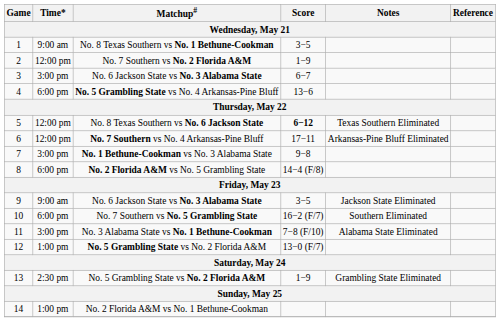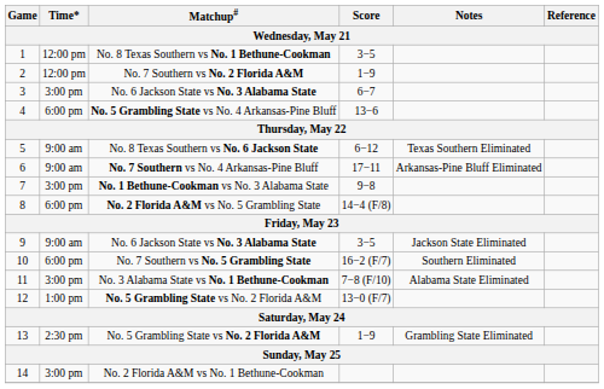 <table class="wikitable" style="font-size: 95%">
 <tr align="center">
 <th>Game</th>
 <th>Time*</th>
 <th>Matchup<sup>#</sup></th>
 <th>Score</th>
 <th>Notes</th>
 <th>Reference</th>
 </tr>
 <tr>
 <th colspan=7>Wednesday, May 21</th>
 </tr>
 <tr>
 <td style="text-align:center;">1</td>
-<td style="text-align:center;">9:00 am</td>
+<td style="text-align:center;">12:00 pm</td>
 <td style="text-align:center;">No. 8 Texas Southern vs <strong>No. 1 Bethune-Cookman</strong></td>
 <td style="text-align:center;">3−5</td>
 <td style="text-align:center;"></td>
 <td style="text-align:center;"></td>
 </tr>
 <tr>
 <td style="text-align:center;">2</td>
 <td style="text-align:center;">12:00 pm</td>
 <td style="text-align:center;">No. 7 Southern vs <strong>No. 2 Florida A&M</strong></td>
 <td style="text-align:center;">1−9</td>
 <td style="text-align:center;"></td>
 <td style="text-align:center;"></td>
 </tr>
 <tr>
 <td style="text-align:center;">3</td>
 <td style="text-align:center;">3:00 pm</td>
 <td style="text-align:center;">No. 6 Jackson State vs <strong>No. 3 Alabama State</strong></td>
 <td style="text-align:center;">6−7</td>
 <td style="text-align:center;"></td>
 <td style="text-align:center;"></td>
 </tr>
 <tr>
 <td style="text-align:center;">4</td>
 <td style="text-align:center;">6:00 pm</td>
 <td style="text-align:center;"><strong>No. 5 Grambling State</strong> vs No. 4 Arkansas-Pine Bluff</td>
 <td style="text-align:center;">13−6</td>
 <td style="text-align:center;"></td>
 <td style="text-align:center;"></td>
 </tr>
 <tr>
 <th colspan=7>Thursday, May 22</th>
 </tr>
 <tr>
 <td style="text-align:center;">5</td>
-<td style="text-align:center;">12:00 pm</td>
+<td style="text-align:center;">9:00 am</td>
 <td style="text-align:center;">No. 8 Texas Southern vs <strong>No. 6 Jackson State</strong></td>
-<td style="text-align:center;"><strong>6−12</strong></td>
+<td style="text-align:center;">6−12</td>
 <td style="text-align:center;">Texas Southern Eliminated</td>
 <td style="text-align:center;"></td>
 </tr>
 <tr>
 <td style="text-align:center;">6</td>
-<td style="text-align:center;">12:00 pm</td>
+<td style="text-align:center;">9:00 am</td>
 <td style="text-align:center;"><strong>No. 7 Southern</strong> vs No. 4 Arkansas-Pine Bluff</td>
 <td style="text-align:center;">17−11</td>
 <td style="text-align:center;">Arkansas-Pine Bluff Eliminated</td>
 <td style="text-align:center;"></td>
 </tr>
 <tr>
 <td style="text-align:center;">7</td>
 <td style="text-align:center;">3:00 pm</td>
 <td style="text-align:center;"><strong>No. 1 Bethune-Cookman</strong> vs No. 3 Alabama State</td>
 <td style="text-align:center;">9−8</td>
 <td style="text-align:center;"></td>
 <td style="text-align:center;"></td>
 </tr>
 <tr>
 <td style="text-align:center;">8</td>
 <td style="text-align:center;">6:00 pm</td>
 <td style="text-align:center;"><strong>No. 2 Florida A&M</strong> vs No. 5 Grambling State</td>
 <td style="text-align:center;">14−4 (F/8)</td>
 <td style="text-align:center;"></td>
 <td style="text-align:center;"></td>
 </tr>
 <tr>
 <th colspan=7>Friday, May 23</th>
 </tr>
 <tr>
 <td style="text-align:center;">9</td>
 <td style="text-align:center;">9:00 am</td>
 <td style="text-align:center;">No. 6 Jackson State vs <strong>No. 3 Alabama State</strong></td>
 <td style="text-align:center;">3−5</td>
 <td style="text-align:center;">Jackson State Eliminated</td>
 <td style="text-align:center;"></td>
 </tr>
 <tr>
 <td style="text-align:center;">10</td>
 <td style="text-align:center;">6:00 pm</td>
 <td style="text-align:center;">No. 7 Southern vs <strong>No. 5 Grambling State</strong></td>
 <td style="text-align:center;">16−2 (F/7)</td>
 <td style="text-align:center;">Southern Eliminated</td>
 <td style="text-align:center;"></td>
 </tr>
 <tr>
 <td style="text-align:center;">11</td>
 <td style="text-align:center;">3:00 pm</td>
 <td style="text-align:center;">No. 3 Alabama State vs <strong>No. 1 Bethune-Cookman</strong></td>
 <td style="text-align:center;">7−8 (F/10)</td>
 <td style="text-align:center;">Alabama State Eliminated</td>
 <td style="text-align:center;"></td>
 </tr>
 <tr>
 <td style="text-align:center;">12</td>
 <td style="text-align:center;">1:00 pm</td>
 <td style="text-align:center;"><strong>No. 5 Grambling State</strong> vs No. 2 Florida A&M</td>
 <td style="text-align:center;">13−0 (F/7)</td>
 <td style="text-align:center;"></td>
 <td style="text-align:center;"></td>
 </tr>
 <tr>
 <th colspan=7>Saturday, May 24</th>
 </tr>
 <tr>
 <td style="text-align:center;">13</td>
 <td style="text-align:center;">2:30 pm</td>
 <td style="text-align:center;">No. 5 Grambling State vs <strong>No. 2 Florida A&M</strong></td>
 <td style="text-align:center;">1−9</td>
 <td style="text-align:center;">Grambling State Eliminated</td>
 <td style="text-align:center;"></td>
 </tr>
 <tr>
 <th colspan=7>Sunday, May 25</th>
 </tr>
 <tr>
 <td style="text-align:center;">14</td>
-<td style="text-align:center;">1:00 pm</td>
+<td style="text-align:center;">3:00 pm</td>
 <td style="text-align:center;">No. 2 Florida A&M vs No. 1 Bethune-Cookman</td>
 <td style="text-align:center;"></td>
 <td style="text-align:center;"></td>
 <td style="text-align:center;"></td>
 </tr>
 <tr>
 </tr>
 </table>
